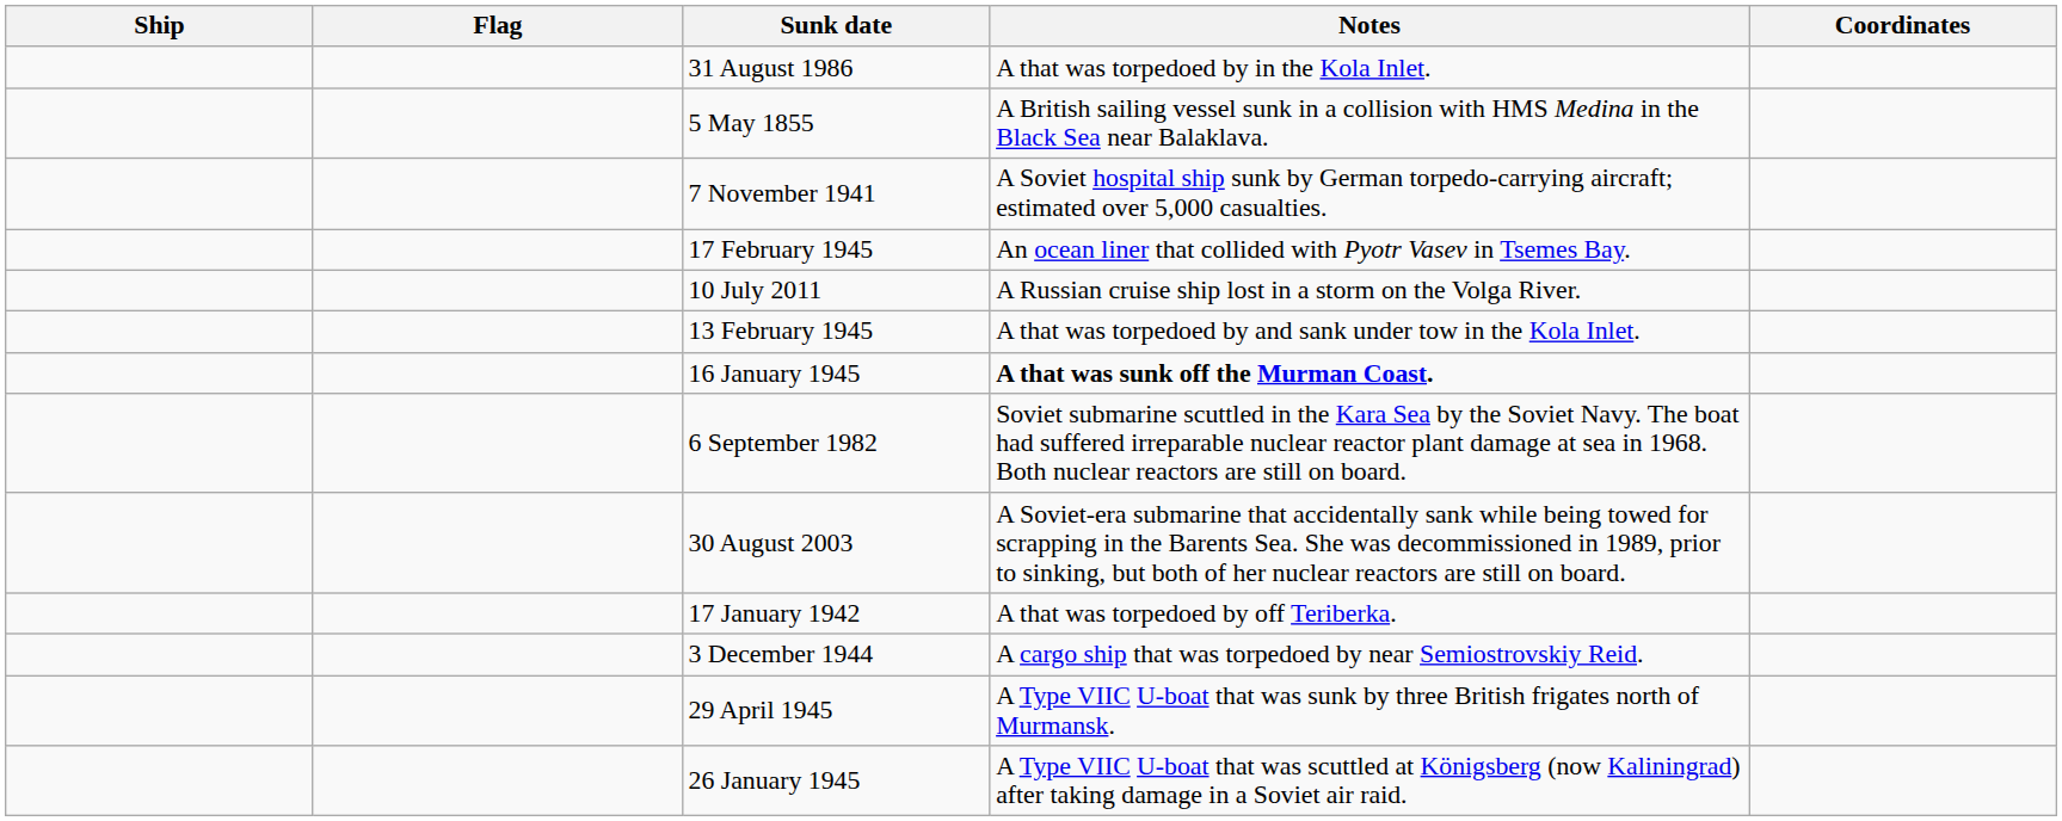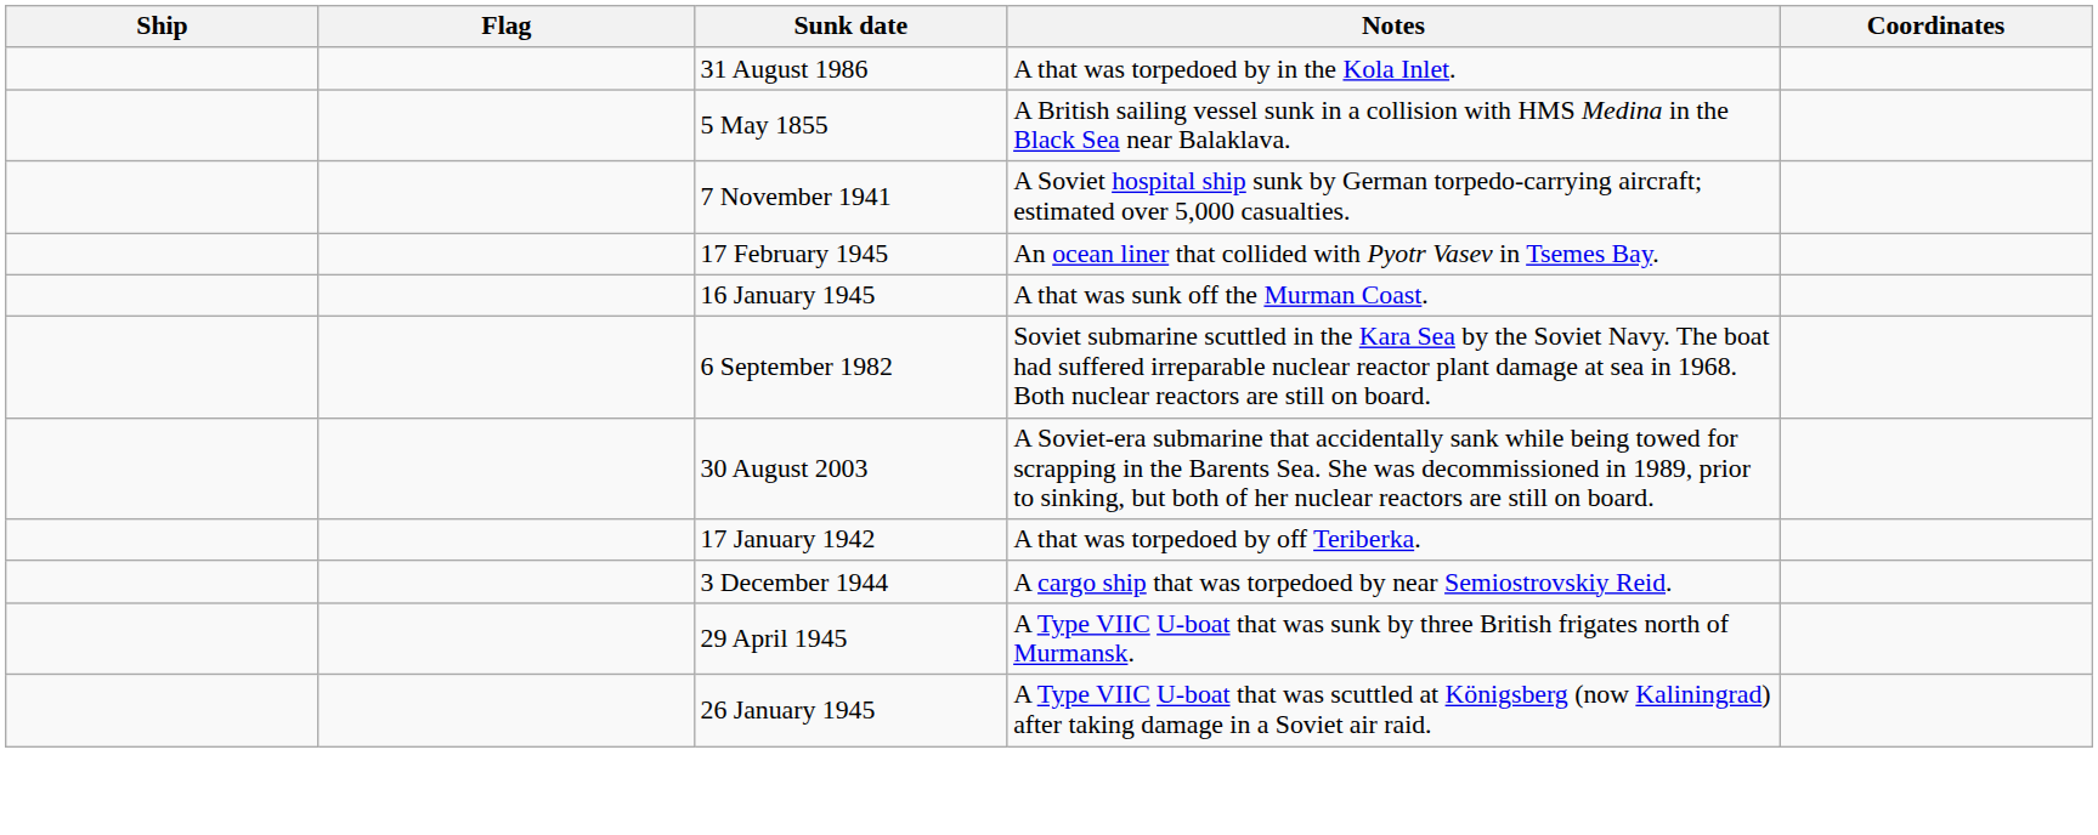 <table class=wikitable | style = "width:100%">
 <tr>
 <th style="width:15%">Ship</th>
 <th style="width:18%">Flag</th>
 <th style="width:15%">Sunk date</th>
 <th style="width:37%">Notes</th>
 <th style="width:15%">Coordinates</th>
 </tr>
 <tr>
 <td></td>
 <td></td>
 <td>31 August 1986</td>
 <td>A  that was torpedoed by  in the <a href='#'>Kola Inlet</a>.</td>
 <td></td>
 </tr>
 <tr>
 <td></td>
 <td></td>
 <td>5 May 1855</td>
 <td>A British sailing vessel sunk in a collision with HMS <em>Medina</em> in the <a href='#'>Black Sea</a> near Balaklava.</td>
 <td></td>
 </tr>
 <tr>
 <td></td>
 <td></td>
 <td>7 November 1941</td>
 <td>A Soviet <a href='#'>hospital ship</a> sunk by German torpedo-carrying aircraft; estimated over 5,000 casualties.</td>
 <td></td>
 </tr>
 <tr>
 <td></td>
 <td></td>
 <td>17 February 1945</td>
 <td>An <a href='#'>ocean liner</a> that collided with <em>Pyotr Vasev</em> in <a href='#'>Tsemes Bay</a>.</td>
 <td></td>
 </tr>
 <tr>
 <td></td>
 <td></td>
-<td>10 July 2011</td>
-<td>A Russian cruise ship lost in a storm on the Volga River.</td>
-<td></td>
-</tr>
-<tr>
-<td></td>
-<td></td>
-<td>13 February 1945</td>
-<td>A  that was torpedoed by  and sank under tow in the <a href='#'>Kola Inlet</a>.</td>
-<td></td>
-</tr>
-<tr>
-<td></td>
-<td></td>
 <td>16 January 1945</td>
-<td><strong>A  that was sunk off the <a href='#'>Murman Coast</a>.</strong></td>
+<td>A  that was sunk off the <a href='#'>Murman Coast</a>.</td>
 <td></td>
 </tr>
 <tr>
 <td></td>
 <td></td>
 <td>6 September 1982</td>
 <td>Soviet submarine scuttled in the <a href='#'>Kara Sea</a> by the Soviet Navy. The boat had suffered irreparable nuclear reactor plant damage at sea in 1968. Both nuclear reactors are still on board.</td>
 <td></td>
 </tr>
 <tr>
 <td></td>
 <td></td>
 <td>30 August 2003</td>
 <td>A Soviet-era submarine that accidentally sank while being towed for scrapping in the Barents Sea. She was decommissioned in 1989, prior to sinking, but both of her nuclear reactors are still on board.</td>
 <td></td>
 </tr>
 <tr>
 <td></td>
 <td></td>
 <td>17 January 1942</td>
 <td>A  that was torpedoed by  off <a href='#'>Teriberka</a>.</td>
 <td></td>
 </tr>
 <tr>
 <td></td>
 <td></td>
 <td>3 December 1944</td>
 <td>A <a href='#'>cargo ship</a> that was torpedoed by  near <a href='#'>Semiostrovskiy Reid</a>.</td>
 <td></td>
 </tr>
 <tr>
 <td></td>
 <td></td>
 <td>29 April 1945</td>
 <td>A <a href='#'>Type VIIC</a> <a href='#'>U-boat</a> that was sunk by three British frigates north of <a href='#'>Murmansk</a>.</td>
 <td></td>
 </tr>
 <tr>
 <td></td>
 <td></td>
 <td>26 January 1945</td>
 <td>A <a href='#'>Type VIIC</a> <a href='#'>U-boat</a> that was scuttled at <a href='#'>Königsberg</a> (now <a href='#'>Kaliningrad</a>) after taking damage in a Soviet air raid.</td>
 <td></td>
 </tr>
 </table>
